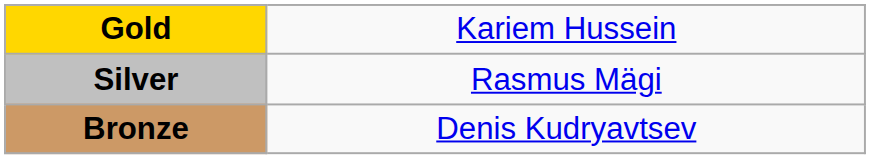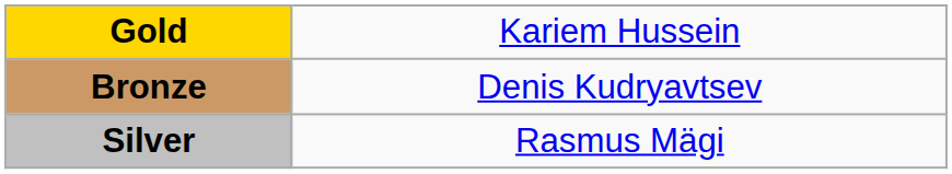 <table class="wikitable" style=" text-align:center; " width="35%">
 <tr>
 <td bgcolor="gold"><strong>Gold</strong></td>
 <td><a href='#'>Kariem Hussein</a><br>  <small><em></em></small></td>
 </tr>
 <tr>
+<td bgcolor="CC9966"><strong>Bronze</strong></td>
+<td><a href='#'>Denis Kudryavtsev</a><br>  <small><em></em></small></td>
+</tr>
+<tr>
 <td bgcolor="silver"><strong>Silver</strong></td>
 <td><a href='#'>Rasmus Mägi</a><br>  <small><em></em></small></td>
 </tr>
-<tr>
-<td bgcolor="CC9966"><strong>Bronze</strong></td>
-<td><a href='#'>Denis Kudryavtsev</a><br>  <small><em></em></small></td>
-</tr>
 </table>
